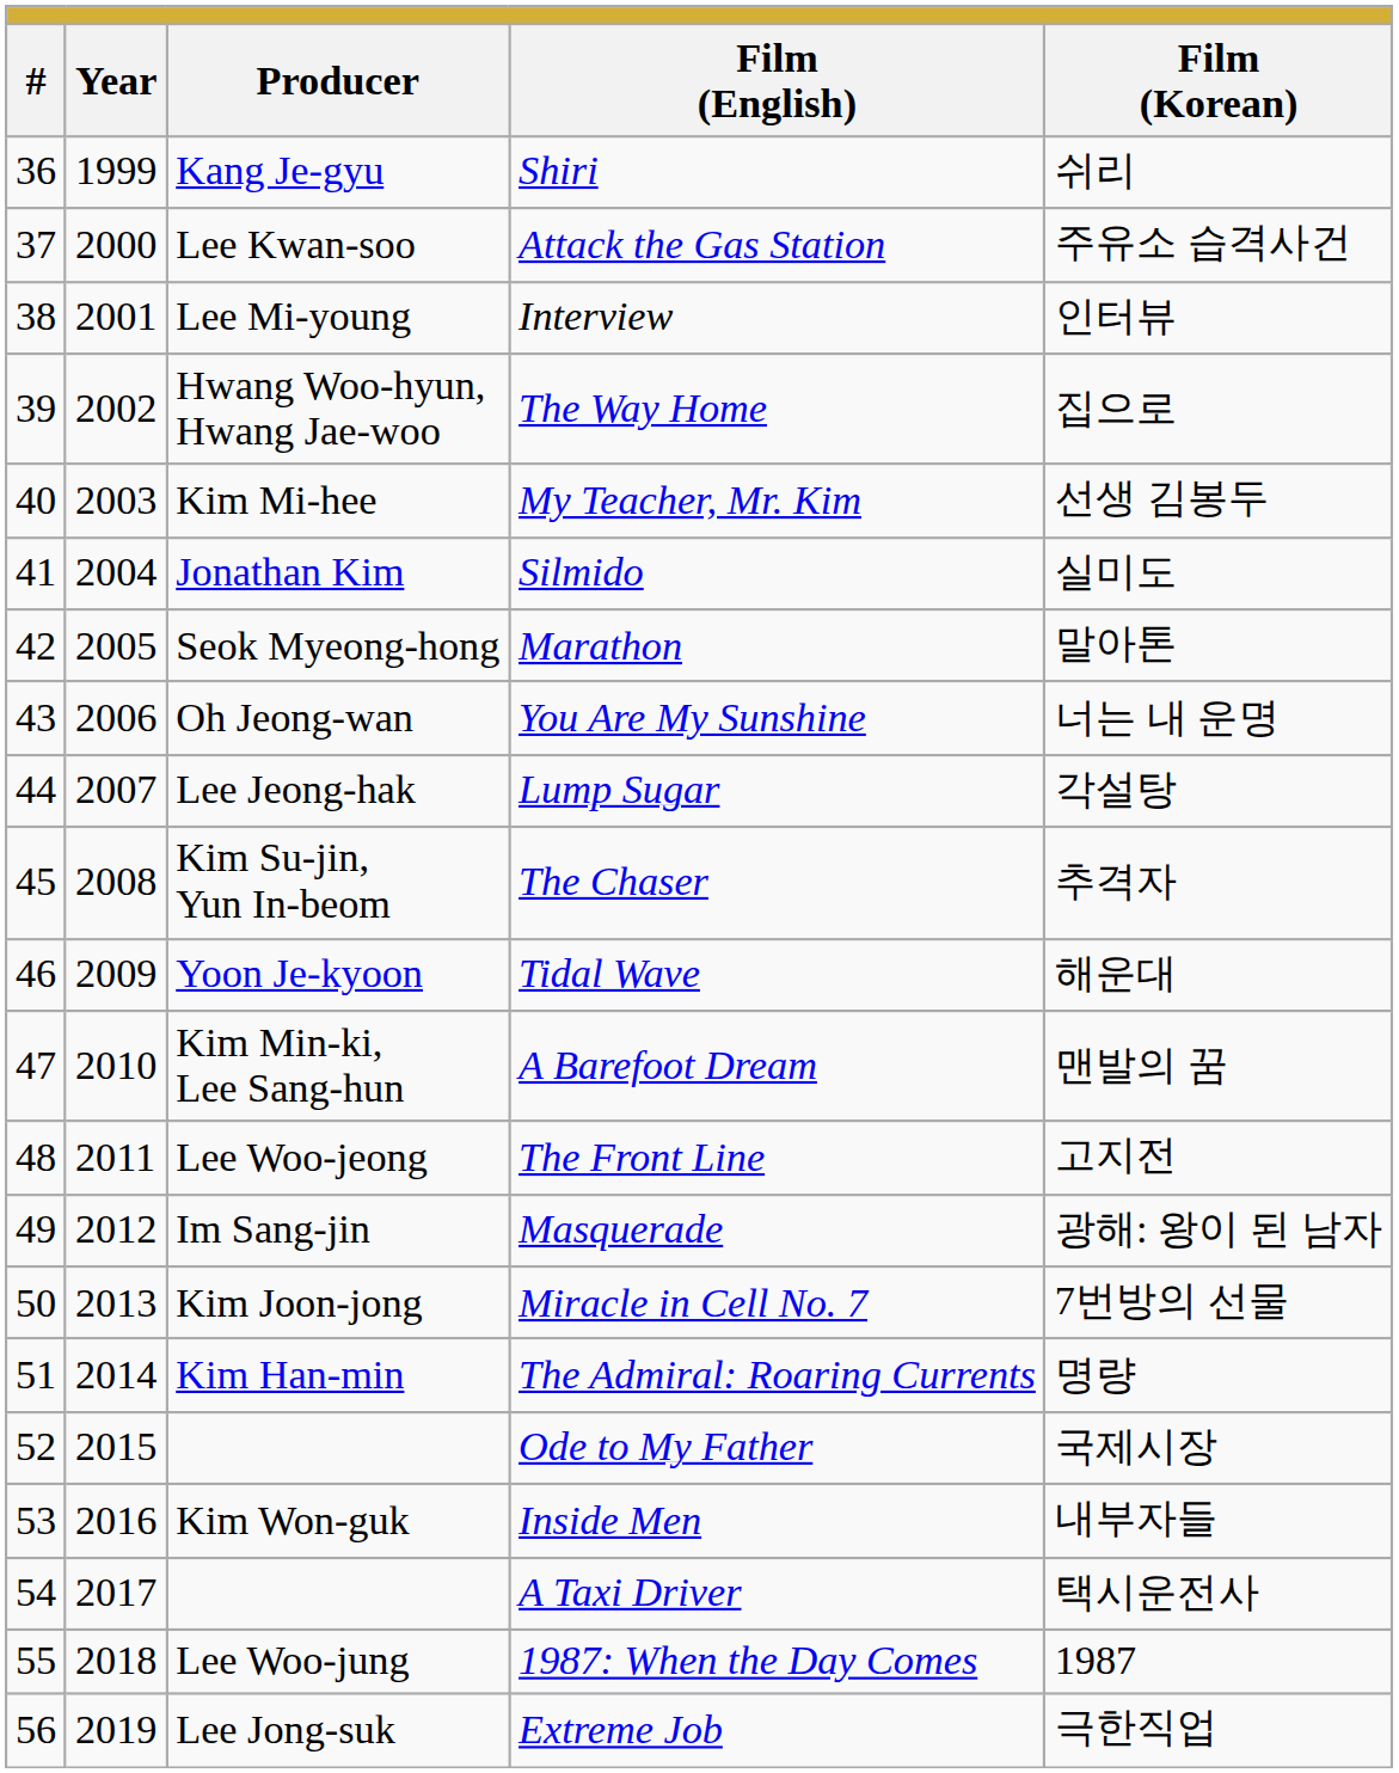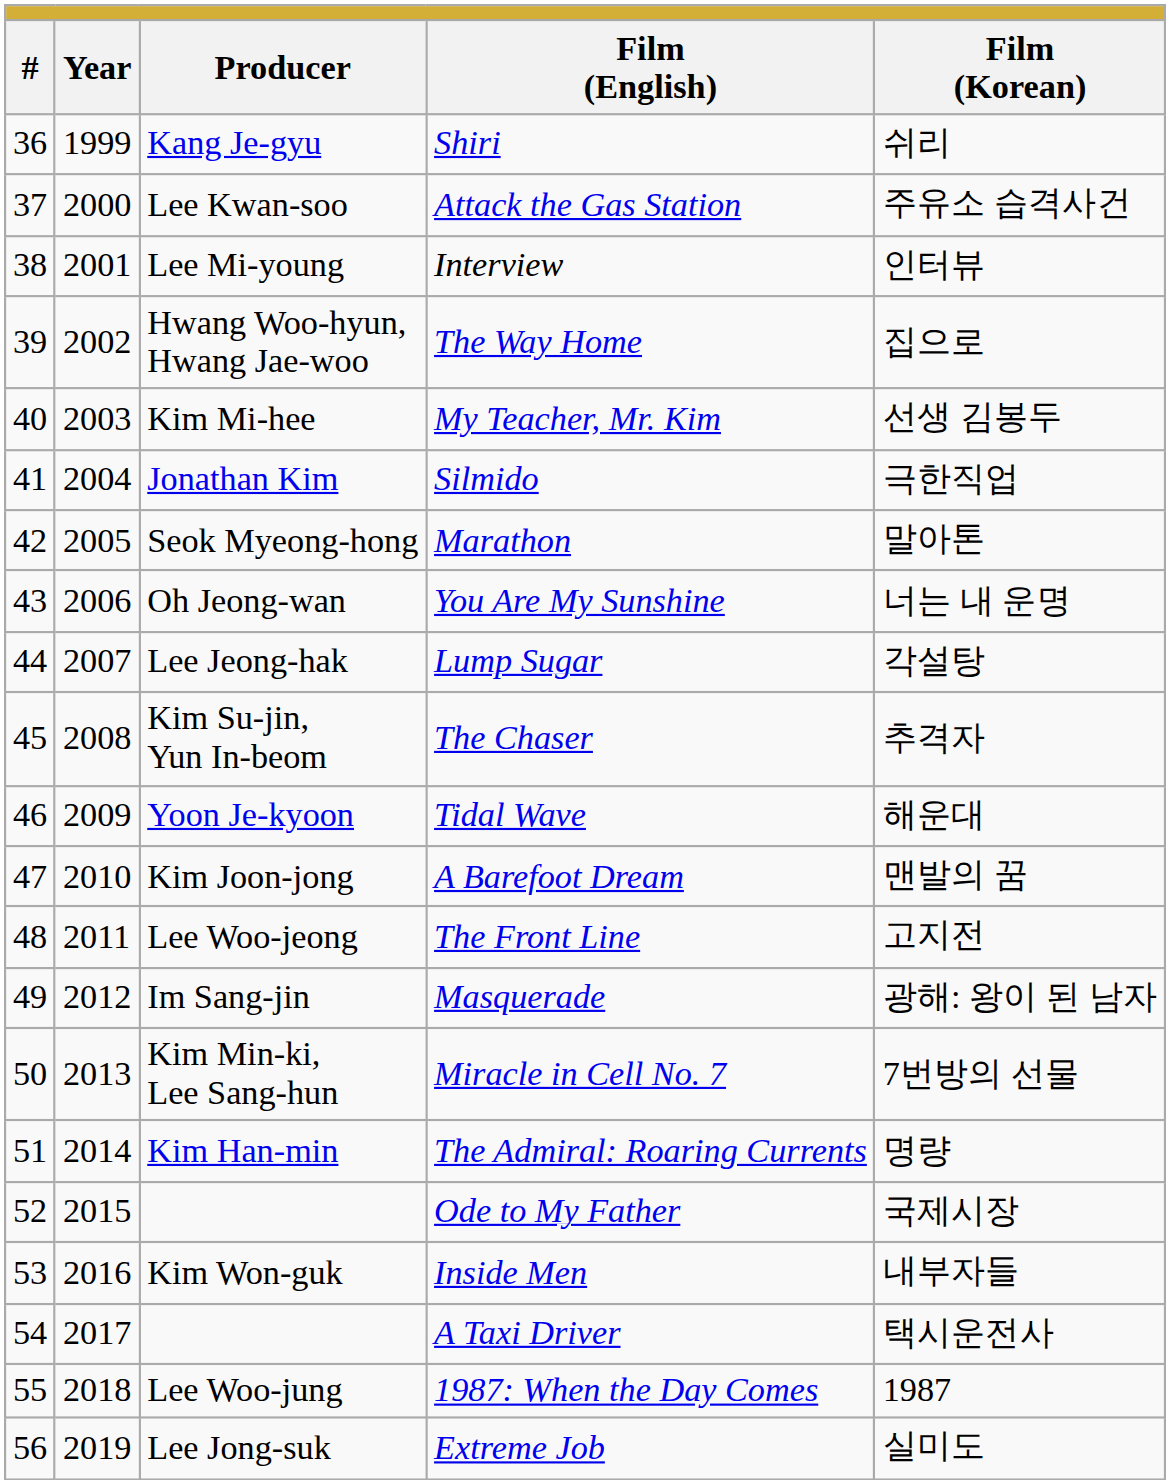 <table class="wikitable collapsible collapsed">
 <tr>
 <th colspan="5" style="background: #D4AF37;"></th>
 </tr>
 <tr>
 <th>#</th>
 <th>Year</th>
 <th>Producer</th>
 <th>Film<br>(English)</th>
 <th>Film<br>(Korean)</th>
 </tr>
 <tr>
 <td>36</td>
 <td>1999</td>
 <td><a href='#'>Kang Je-gyu</a></td>
 <td><em><a href='#'>Shiri</a></em></td>
 <td>쉬리</td>
 </tr>
 <tr>
 <td>37</td>
 <td>2000</td>
 <td>Lee Kwan-soo</td>
 <td><em><a href='#'>Attack the Gas Station</a></em></td>
 <td>주유소 습격사건</td>
 </tr>
 <tr>
 <td>38</td>
 <td>2001</td>
 <td>Lee Mi-young</td>
 <td><em>Interview</em></td>
 <td>인터뷰</td>
 </tr>
 <tr>
 <td>39</td>
 <td>2002</td>
 <td>Hwang Woo-hyun,<br>Hwang Jae-woo</td>
 <td><em><a href='#'>The Way Home</a></em></td>
 <td>집으로</td>
 </tr>
 <tr>
 <td>40</td>
 <td>2003</td>
 <td>Kim Mi-hee</td>
 <td><em><a href='#'>My Teacher, Mr. Kim</a></em></td>
 <td>선생 김봉두</td>
 </tr>
 <tr>
 <td>41</td>
 <td>2004</td>
 <td><a href='#'>Jonathan Kim</a></td>
 <td><em><a href='#'>Silmido</a></em></td>
-<td>실미도</td>
+<td>극한직업</td>
 </tr>
 <tr>
 <td>42</td>
 <td>2005</td>
 <td>Seok Myeong-hong</td>
 <td><em><a href='#'>Marathon</a></em></td>
 <td>말아톤</td>
 </tr>
 <tr>
 <td>43</td>
 <td>2006</td>
 <td>Oh Jeong-wan</td>
 <td><em><a href='#'>You Are My Sunshine</a></em></td>
 <td>너는 내 운명</td>
 </tr>
 <tr>
 <td>44</td>
 <td>2007</td>
 <td>Lee Jeong-hak</td>
 <td><em><a href='#'>Lump Sugar</a></em></td>
 <td>각설탕</td>
 </tr>
 <tr>
 <td>45</td>
 <td>2008</td>
 <td>Kim Su-jin,<br>Yun In-beom</td>
 <td><em><a href='#'>The Chaser</a></em></td>
 <td>추격자</td>
 </tr>
 <tr>
 <td>46</td>
 <td>2009</td>
 <td><a href='#'>Yoon Je-kyoon</a></td>
 <td><em><a href='#'>Tidal Wave</a></em></td>
 <td>해운대</td>
 </tr>
 <tr>
 <td>47</td>
 <td>2010</td>
-<td>Kim Min-ki,<br>Lee Sang-hun</td>
+<td>Kim Joon-jong</td>
 <td><em><a href='#'>A Barefoot Dream</a></em></td>
 <td>맨발의 꿈</td>
 </tr>
 <tr>
 <td>48</td>
 <td>2011</td>
 <td>Lee Woo-jeong</td>
 <td><em><a href='#'>The Front Line</a></em></td>
 <td>고지전</td>
 </tr>
 <tr>
 <td>49</td>
 <td>2012</td>
 <td>Im Sang-jin</td>
 <td><em><a href='#'>Masquerade</a></em></td>
 <td>광해: 왕이 된 남자</td>
 </tr>
 <tr>
 <td>50</td>
 <td>2013</td>
-<td>Kim Joon-jong</td>
+<td>Kim Min-ki,<br>Lee Sang-hun</td>
 <td><em><a href='#'>Miracle in Cell No. 7</a></em></td>
 <td>7번방의 선물</td>
 </tr>
 <tr>
 <td>51</td>
 <td>2014</td>
 <td><a href='#'>Kim Han-min</a></td>
 <td><em><a href='#'>The Admiral: Roaring Currents</a></em></td>
 <td>명량</td>
 </tr>
 <tr>
 <td>52</td>
 <td>2015</td>
 <td></td>
 <td><em><a href='#'>Ode to My Father</a></em></td>
 <td>국제시장</td>
 </tr>
 <tr>
 <td>53</td>
 <td>2016</td>
 <td>Kim Won-guk</td>
 <td><em><a href='#'>Inside Men</a></em></td>
 <td>내부자들</td>
 </tr>
 <tr>
 <td>54</td>
 <td>2017</td>
 <td></td>
 <td><em><a href='#'>A Taxi Driver</a></em></td>
 <td>택시운전사</td>
 </tr>
 <tr>
 <td>55</td>
 <td>2018</td>
 <td>Lee Woo-jung</td>
 <td><em><a href='#'>1987: When the Day Comes</a></em></td>
 <td>1987</td>
 </tr>
 <tr>
 <td>56</td>
 <td>2019</td>
 <td>Lee Jong-suk</td>
 <td><em><a href='#'>Extreme Job</a></em></td>
-<td>극한직업</td>
+<td>실미도</td>
 </tr>
 </table>
